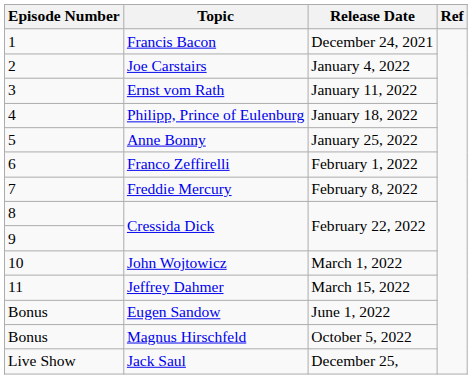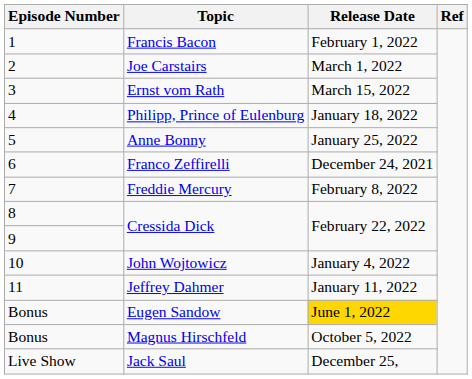 <table class="wikitable">
 <tr>
 <th>Episode Number</th>
 <th>Topic</th>
 <th>Release Date</th>
 <th>Ref</th>
 </tr>
 <tr>
 <td>1</td>
 <td><a href='#'>Francis Bacon</a></td>
-<td>December 24, 2021</td>
+<td>February 1, 2022</td>
 <td rowspan="14"></td>
 </tr>
 <tr>
 <td>2</td>
 <td><a href='#'>Joe Carstairs</a></td>
-<td>January 4, 2022</td>
+<td>March 1, 2022</td>
 </tr>
 <tr>
 <td>3</td>
 <td><a href='#'>Ernst vom Rath</a></td>
-<td>January 11, 2022</td>
+<td>March 15, 2022</td>
 </tr>
 <tr>
 <td>4</td>
 <td><a href='#'>Philipp, Prince of Eulenburg</a></td>
 <td>January 18, 2022</td>
 </tr>
 <tr>
 <td>5</td>
 <td><a href='#'>Anne Bonny</a></td>
 <td>January 25, 2022</td>
 </tr>
 <tr>
 <td>6</td>
 <td><a href='#'>Franco Zeffirelli</a></td>
-<td>February 1, 2022</td>
+<td>December 24, 2021</td>
 </tr>
 <tr>
 <td>7</td>
 <td><a href='#'>Freddie Mercury</a></td>
 <td>February 8, 2022</td>
 </tr>
 <tr>
 <td>8</td>
 <td rowspan="2"><a href='#'>Cressida Dick</a></td>
 <td rowspan="2">February 22, 2022</td>
 </tr>
 <tr>
 <td>9</td>
 </tr>
 <tr>
 <td>10</td>
 <td><a href='#'>John Wojtowicz</a></td>
-<td>March 1, 2022</td>
+<td>January 4, 2022</td>
 </tr>
 <tr>
 <td>11</td>
 <td><a href='#'>Jeffrey Dahmer</a></td>
-<td>March 15, 2022</td>
+<td>January 11, 2022</td>
 </tr>
 <tr>
 <td>Bonus</td>
 <td><a href='#'>Eugen Sandow</a></td>
-<td>June 1, 2022</td>
+<td style="background: gold;">June 1, 2022</td>
 </tr>
 <tr>
 <td>Bonus</td>
 <td><a href='#'>Magnus Hirschfeld</a></td>
 <td>October 5, 2022</td>
 </tr>
 <tr>
 <td>Live Show</td>
 <td><a href='#'>Jack Saul</a></td>
 <td>December 25,</td>
 </tr>
 </table>
